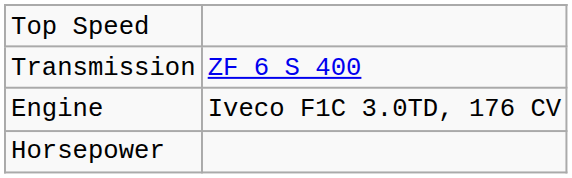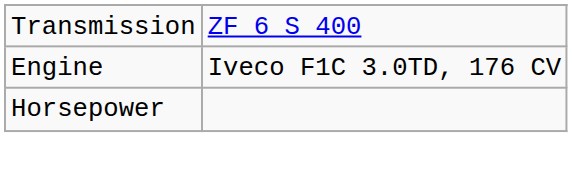 <table class="wikitable">
 <tr>
-</tr>
-<tr>
-<td>Top Speed</td>
-<td></td>
 </tr>
 <tr>
 <td>Transmission</td>
 <td><a href='#'>ZF 6 S 400</a></td>
 </tr>
 <tr>
 <td>Engine</td>
 <td>Iveco F1C 3.0TD, 176 CV</td>
 </tr>
 <tr>
 <td>Horsepower</td>
 <td></td>
 </tr>
 </table>
